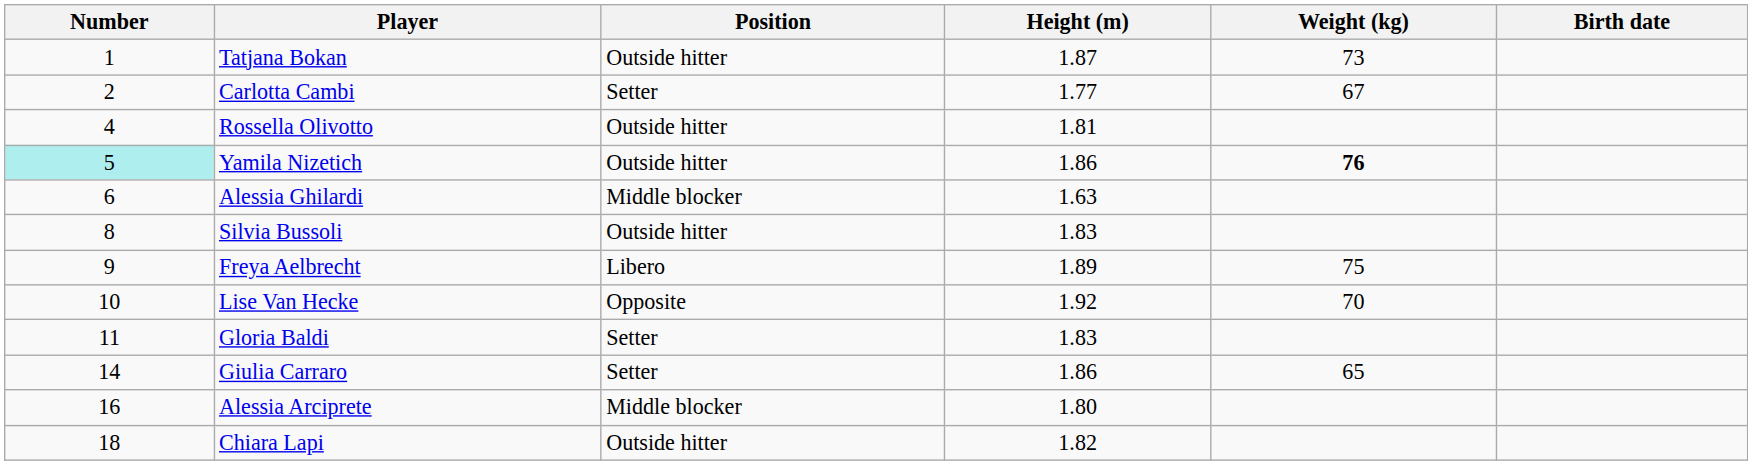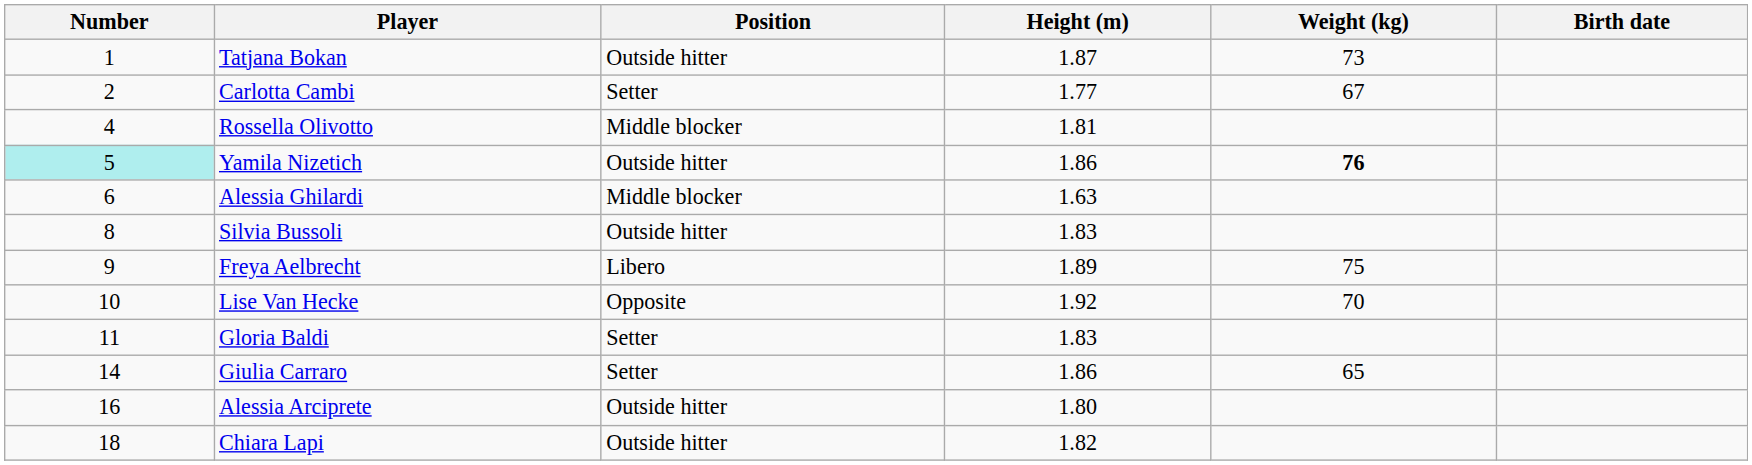 <table class="wikitable" style="width:100%;">
 <tr>
 <th>Number</th>
 <th>Player</th>
 <th>Position</th>
 <th>Height (m)</th>
 <th>Weight (kg)</th>
 <th>Birth date</th>
 </tr>
 <tr>
 <td align=center>1</td>
 <td> <a href='#'>Tatjana Bokan</a></td>
 <td>Outside hitter</td>
 <td align=center>1.87</td>
 <td align=center>73</td>
 <td></td>
 </tr>
 <tr>
 <td align=center>2</td>
 <td> <a href='#'>Carlotta Cambi</a></td>
 <td>Setter</td>
 <td align=center>1.77</td>
 <td align=center>67</td>
 <td></td>
 </tr>
 <tr>
 <td align=center>4</td>
 <td> <a href='#'>Rossella Olivotto</a></td>
-<td>Outside hitter</td>
+<td>Middle blocker</td>
 <td align=center>1.81</td>
 <td align=center></td>
 <td></td>
 </tr>
 <tr>
 <td align=center style="background: paleturquoise;">5</td>
 <td> <a href='#'>Yamila Nizetich</a></td>
 <td>Outside hitter</td>
 <td align=center>1.86</td>
 <td align=center><strong>76</strong></td>
 <td></td>
 </tr>
 <tr>
 <td align=center>6</td>
 <td> <a href='#'>Alessia Ghilardi</a></td>
 <td>Middle blocker</td>
 <td align=center>1.63</td>
 <td align=center></td>
 <td></td>
 </tr>
 <tr>
 <td align=center>8</td>
 <td> <a href='#'>Silvia Bussoli</a></td>
 <td>Outside hitter</td>
 <td align=center>1.83</td>
 <td align=center></td>
 <td></td>
 </tr>
 <tr>
 <td align=center>9</td>
 <td> <a href='#'>Freya Aelbrecht</a></td>
 <td>Libero</td>
 <td align=center>1.89</td>
 <td align=center>75</td>
 <td></td>
 </tr>
 <tr>
 <td align=center>10</td>
 <td> <a href='#'>Lise Van Hecke</a></td>
 <td>Opposite</td>
 <td align=center>1.92</td>
 <td align=center>70</td>
 <td></td>
 </tr>
 <tr>
 <td align=center>11</td>
 <td> <a href='#'>Gloria Baldi</a></td>
 <td>Setter</td>
 <td align=center>1.83</td>
 <td align=center></td>
 <td></td>
 </tr>
 <tr>
 <td align=center>14</td>
 <td> <a href='#'>Giulia Carraro</a></td>
 <td>Setter</td>
 <td align=center>1.86</td>
 <td align=center>65</td>
 <td></td>
 </tr>
 <tr>
 <td align=center>16</td>
 <td> <a href='#'>Alessia Arciprete</a></td>
-<td>Middle blocker</td>
+<td>Outside hitter</td>
 <td align=center>1.80</td>
 <td align=center></td>
 <td></td>
 </tr>
 <tr>
 <td align=center>18</td>
 <td> <a href='#'>Chiara Lapi</a></td>
 <td>Outside hitter</td>
 <td align=center>1.82</td>
 <td align=center></td>
 <td></td>
 </tr>
 </table>
